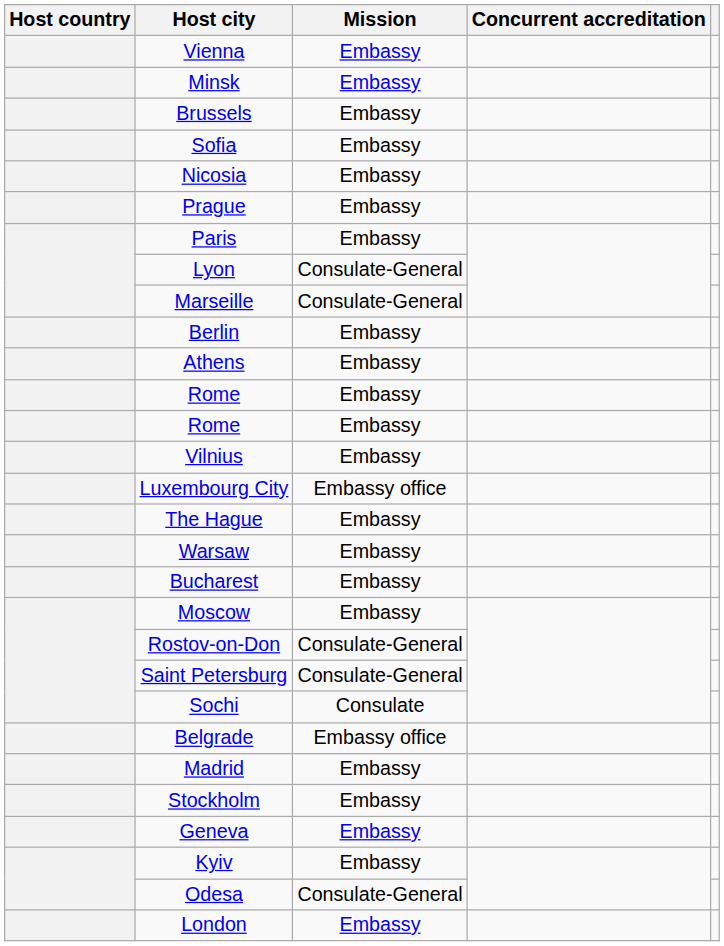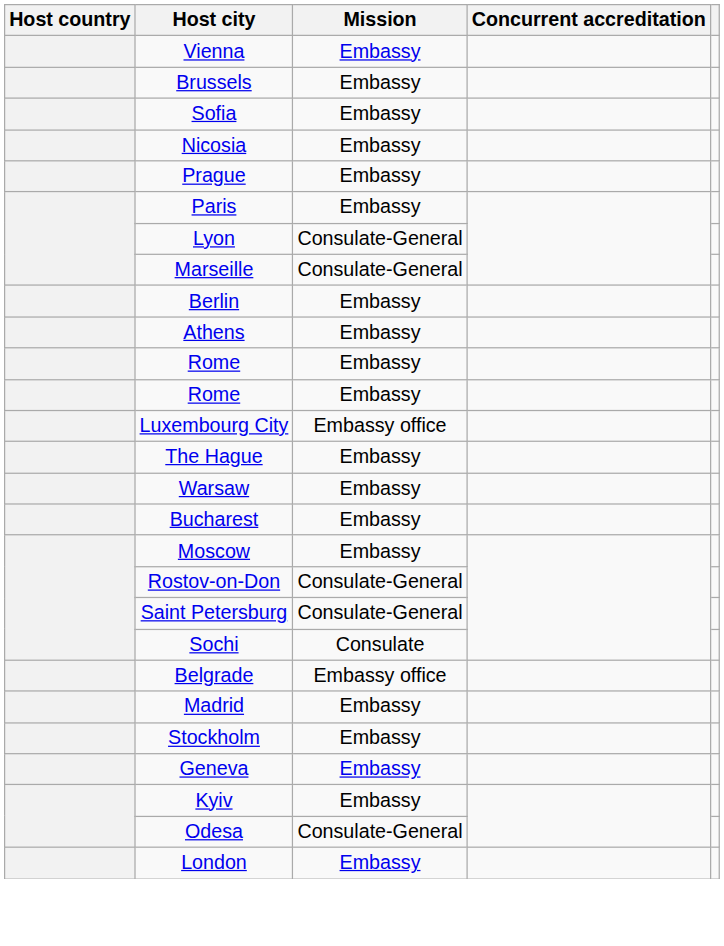 <table class="wikitable plainrowheaders" style="text-align:center;">
 <tr>
 <th scope="col">Host country</th>
 <th scope="col">Host city</th>
 <th scope="col">Mission</th>
 <th scope="col">Concurrent accreditation</th>
 <th scope="col"></th>
 </tr>
 <tr>
 <th scope="row"></th>
 <td><a href='#'>Vienna</a></td>
-<td><a href='#'>Embassy</a></td>
-<td></td>
-<td></td>
-</tr>
-<tr>
-<th scope="row"></th>
-<td><a href='#'>Minsk</a></td>
 <td><a href='#'>Embassy</a></td>
 <td></td>
 <td></td>
 </tr>
 <tr>
 <th scope="row"></th>
 <td><a href='#'>Brussels</a></td>
 <td>Embassy</td>
 <td></td>
 <td></td>
 </tr>
 <tr>
 <th scope="row"></th>
 <td><a href='#'>Sofia</a></td>
 <td>Embassy</td>
 <td></td>
 <td></td>
 </tr>
 <tr>
 <th scope="row"></th>
 <td><a href='#'>Nicosia</a></td>
 <td>Embassy</td>
 <td></td>
 <td></td>
 </tr>
 <tr>
 <th scope="row"></th>
 <td><a href='#'>Prague</a></td>
 <td>Embassy</td>
 <td></td>
 <td></td>
 </tr>
 <tr>
 <th scope="row" rowspan="3"></th>
 <td><a href='#'>Paris</a></td>
 <td>Embassy</td>
 <td rowspan="3"></td>
 <td></td>
 </tr>
 <tr>
 <td><a href='#'>Lyon</a></td>
 <td>Consulate-General</td>
 <td></td>
 </tr>
 <tr>
 <td><a href='#'>Marseille</a></td>
 <td>Consulate-General</td>
 <td></td>
 </tr>
 <tr>
 <th scope="row"></th>
 <td><a href='#'>Berlin</a></td>
 <td>Embassy</td>
 <td></td>
 <td></td>
 </tr>
 <tr>
 <th scope="row"></th>
 <td><a href='#'>Athens</a></td>
 <td>Embassy</td>
 <td></td>
 <td></td>
 </tr>
 <tr>
 <th scope="row"></th>
 <td><a href='#'>Rome</a></td>
 <td>Embassy</td>
 <td></td>
 <td></td>
 </tr>
 <tr>
 <th scope="row"></th>
 <td><a href='#'>Rome</a></td>
-<td>Embassy</td>
-<td></td>
-<td></td>
-</tr>
-<tr>
-<th scope="row"></th>
-<td><a href='#'>Vilnius</a></td>
 <td>Embassy</td>
 <td></td>
 <td></td>
 </tr>
 <tr>
 <th scope="row"></th>
 <td><a href='#'>Luxembourg City</a></td>
 <td>Embassy office</td>
 <td></td>
 <td></td>
 </tr>
 <tr>
 <th scope="row"></th>
 <td><a href='#'>The Hague</a></td>
 <td>Embassy</td>
 <td></td>
 <td></td>
 </tr>
 <tr>
 <th scope="row"></th>
 <td><a href='#'>Warsaw</a></td>
 <td>Embassy</td>
 <td></td>
 <td></td>
 </tr>
 <tr>
 <th scope="row"></th>
 <td><a href='#'>Bucharest</a></td>
 <td>Embassy</td>
 <td></td>
 <td></td>
 </tr>
 <tr>
 <th scope="row" rowspan="4"></th>
 <td><a href='#'>Moscow</a></td>
 <td>Embassy</td>
 <td rowspan="4"></td>
 <td></td>
 </tr>
 <tr>
 <td><a href='#'>Rostov-on-Don</a></td>
 <td>Consulate-General</td>
 <td></td>
 </tr>
 <tr>
 <td><a href='#'>Saint Petersburg</a></td>
 <td>Consulate-General</td>
 <td></td>
 </tr>
 <tr>
 <td><a href='#'>Sochi</a></td>
 <td>Consulate</td>
 <td></td>
 </tr>
 <tr>
 <th scope="row"></th>
 <td><a href='#'>Belgrade</a></td>
 <td>Embassy office</td>
 <td></td>
 <td></td>
 </tr>
 <tr>
 <th scope="row"></th>
 <td><a href='#'>Madrid</a></td>
 <td>Embassy</td>
 <td></td>
 <td></td>
 </tr>
 <tr>
 <th scope="row"></th>
 <td><a href='#'>Stockholm</a></td>
 <td>Embassy</td>
 <td></td>
 <td></td>
 </tr>
 <tr>
 <th scope="row"></th>
 <td><a href='#'>Geneva</a></td>
 <td><a href='#'>Embassy</a></td>
 <td></td>
 <td></td>
 </tr>
 <tr>
 <th scope="row" rowspan="2"></th>
 <td><a href='#'>Kyiv</a></td>
 <td>Embassy</td>
 <td rowspan="2"></td>
 <td></td>
 </tr>
 <tr>
 <td><a href='#'>Odesa</a></td>
 <td>Consulate-General</td>
 <td></td>
 </tr>
 <tr>
 <th scope="row"></th>
 <td><a href='#'>London</a></td>
 <td><a href='#'>Embassy</a></td>
 <td></td>
 <td></td>
 </tr>
 </table>
